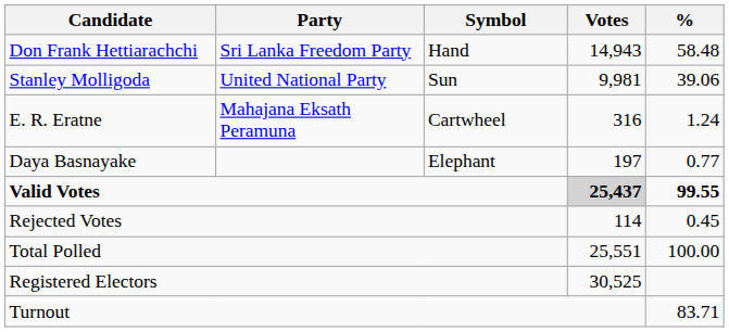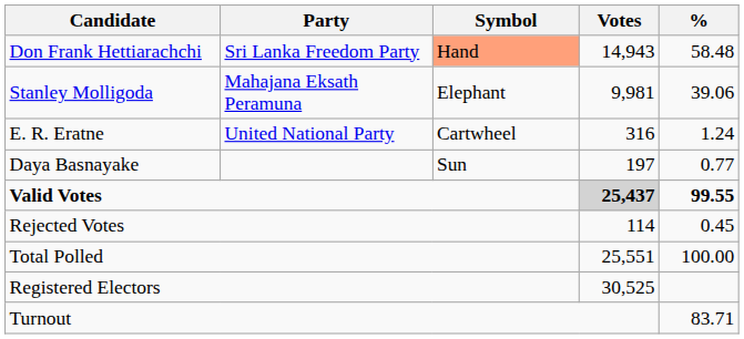 <table class="wikitable" border="1" style="text-align:right;">
 <tr>
 <th align=left width="180">Candidate</th>
 <th align=left width="180">Party</th>
 <th align=left width="120">Symbol</th>
 <th align=left width="60">Votes</th>
 <th align=left width="60">%</th>
 </tr>
 <tr>
 <td align=left><a href='#'>Don Frank Hettiarachchi</a></td>
 <td align=left><a href='#'>Sri Lanka Freedom Party</a></td>
-<td align=left>Hand</td>
+<td align=left style="background: lightsalmon;">Hand</td>
 <td>14,943</td>
 <td>58.48</td>
 </tr>
 <tr>
 <td align=left><a href='#'>Stanley Molligoda</a></td>
-<td align=left><a href='#'>United National Party</a></td>
-<td align=left>Sun</td>
+<td align=left><a href='#'>Mahajana Eksath Peramuna</a></td>
+<td align=left>Elephant</td>
 <td>9,981</td>
 <td>39.06</td>
 </tr>
 <tr>
 <td align=left>E. R. Eratne</td>
-<td align=left><a href='#'>Mahajana Eksath Peramuna</a></td>
+<td align=left><a href='#'>United National Party</a></td>
 <td align=left>Cartwheel</td>
 <td>316</td>
 <td>1.24</td>
 </tr>
 <tr>
 <td align=left>Daya Basnayake</td>
 <td align=left></td>
-<td align=left>Elephant</td>
+<td align=left>Sun</td>
 <td>197</td>
 <td>0.77</td>
 </tr>
 <tr>
 <td align=left colspan=3><strong>Valid Votes</strong></td>
 <td style="background: lightgrey;"><strong>25,437</strong></td>
 <td><strong>99.55</strong></td>
 </tr>
 <tr>
 <td align=left colspan=3>Rejected Votes</td>
 <td>114</td>
 <td>0.45</td>
 </tr>
 <tr>
 <td align=left colspan=3>Total Polled</td>
 <td>25,551</td>
 <td>100.00</td>
 </tr>
 <tr>
 <td align=left colspan=3>Registered Electors</td>
 <td>30,525</td>
 <td></td>
 </tr>
 <tr>
 <td align=left colspan=4>Turnout</td>
 <td>83.71</td>
 </tr>
 </table>
